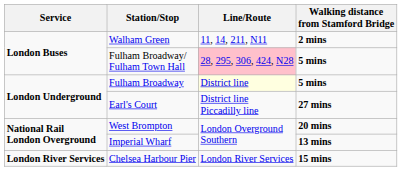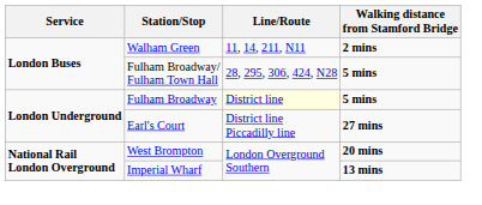 <table class="wikitable">
 <tr>
 <th>Service</th>
 <th>Station/Stop</th>
 <th>Line/Route</th>
 <th>Walking distance<br> from Stamford Bridge</th>
 </tr>
 <tr>
 <td rowspan="2"><strong>London Buses</strong> </td>
 <td><a href='#'>Walham Green</a></td>
 <td><a href='#'>11</a>, <a href='#'>14</a>, <a href='#'>211</a>, <a href='#'>N11</a></td>
 <td> <strong>2 mins</strong></td>
 </tr>
 <tr>
 <td>Fulham Broadway/<br><a href='#'>Fulham Town Hall</a></td>
-<td style="background: pink;"><a href='#'>28</a>, <a href='#'>295</a>, <a href='#'>306</a>, <a href='#'>424</a>, <a href='#'>N28</a></td>
+<td><a href='#'>28</a>, <a href='#'>295</a>, <a href='#'>306</a>, <a href='#'>424</a>, <a href='#'>N28</a></td>
 <td> <strong>5 mins</strong></td>
 </tr>
 <tr>
 <td rowspan="2"><strong>London Underground</strong> </td>
 <td><a href='#'>Fulham Broadway</a></td>
 <td style="background: lightyellow;"><a href='#'>District line</a></td>
 <td> <strong>5 mins</strong></td>
 </tr>
 <tr>
 <td><a href='#'>Earl's Court</a></td>
 <td><a href='#'>District line</a><br><a href='#'>Piccadilly line</a></td>
 <td> <strong>27 mins</strong></td>
 </tr>
 <tr>
 <td rowspan="2"><strong>National Rail</strong> <br><strong>London Overground</strong> </td>
 <td><a href='#'>West Brompton</a></td>
 <td rowspan="2"><a href='#'>London Overground</a><br><a href='#'>Southern</a></td>
 <td> <strong>20 mins</strong></td>
 </tr>
 <tr>
 <td><a href='#'>Imperial Wharf</a></td>
 <td> <strong>13 mins</strong></td>
 </tr>
-<tr>
-<td><strong>London River Services</strong> </td>
-<td><a href='#'>Chelsea Harbour Pier</a></td>
-<td><a href='#'>London River Services</a></td>
-<td> <strong>15 mins</strong></td>
-</tr>
 </table>
